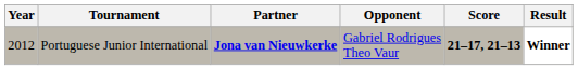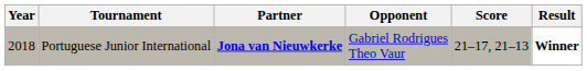 <table class="sortable wikitable" style="font-size: 90%">
 <tr>
 <th>Year</th>
 <th>Tournament</th>
 <th>Partner</th>
 <th>Opponent</th>
 <th>Score</th>
 <th>Result</th>
 </tr>
 <tr style="background:#BDB8AD">
-<td align="center">2012</td>
+<td align="center">2018</td>
 <td align="left">Portuguese Junior International</td>
 <td align="left"><strong> <a href='#'>Jona van Nieuwkerke</a></strong></td>
 <td align="left"> <a href='#'>Gabriel Rodrigues</a><br> <a href='#'>Theo Vaur</a></td>
-<td align="left"><strong>21–17, 21–13</strong></td>
+<td align="left">21–17, 21–13</td>
 <td style="text-align:left; background:white"> <strong>Winner</strong></td>
 </tr>
 </table>
